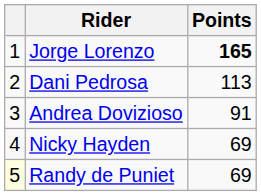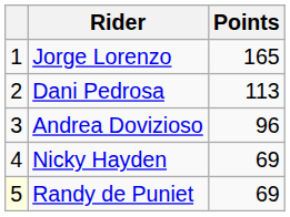 <table class="wikitable" style="font-size: 95%;">
 <tr>
 <th></th>
 <th>Rider</th>
 <th>Points</th>
 </tr>
 <tr>
 <td align=center>1</td>
 <td> <a href='#'>Jorge Lorenzo</a></td>
-<td align=right><strong>165</strong></td>
+<td align=right>165</td>
 </tr>
 <tr>
 <td align=center>2</td>
 <td> <a href='#'>Dani Pedrosa</a></td>
 <td align=right>113</td>
 </tr>
 <tr>
 <td align=center>3</td>
 <td> <a href='#'>Andrea Dovizioso</a></td>
-<td align=right>91</td>
+<td align=right>96</td>
 </tr>
 <tr>
 <td align=center>4</td>
 <td> <a href='#'>Nicky Hayden</a></td>
 <td align=right>69</td>
 </tr>
 <tr>
 <td align=center style="background: lightyellow;">5</td>
 <td> <a href='#'>Randy de Puniet</a></td>
 <td align=right>69</td>
 </tr>
 </table>
